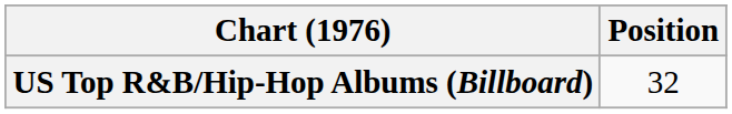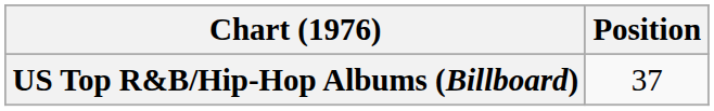 <table class="wikitable plainrowheaders" style="text-align:center">
 <tr>
 <th scope="col">Chart (1976)</th>
 <th scope="col">Position</th>
 </tr>
 <tr>
 <th scope="row">US Top R&B/Hip-Hop Albums (<em>Billboard</em>)</th>
-<td>32</td>
+<td>37</td>
 </tr>
 </table>
